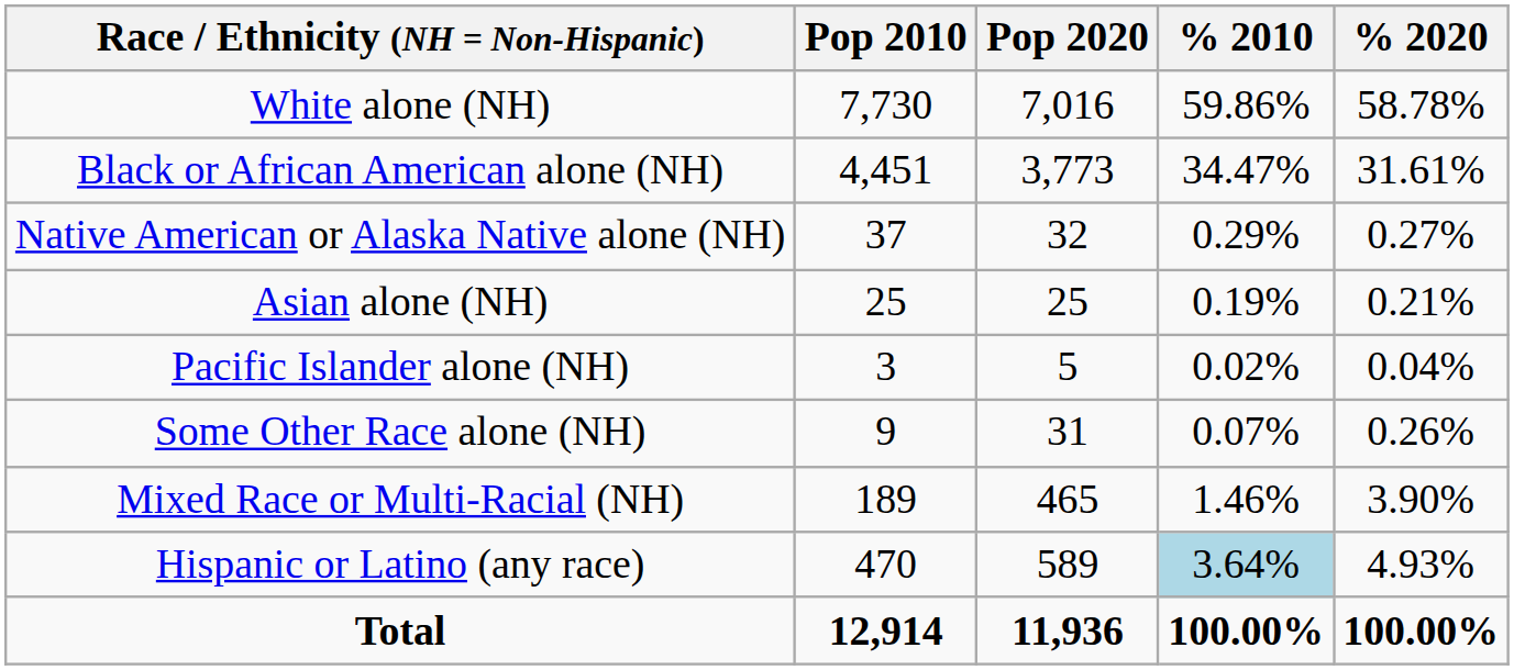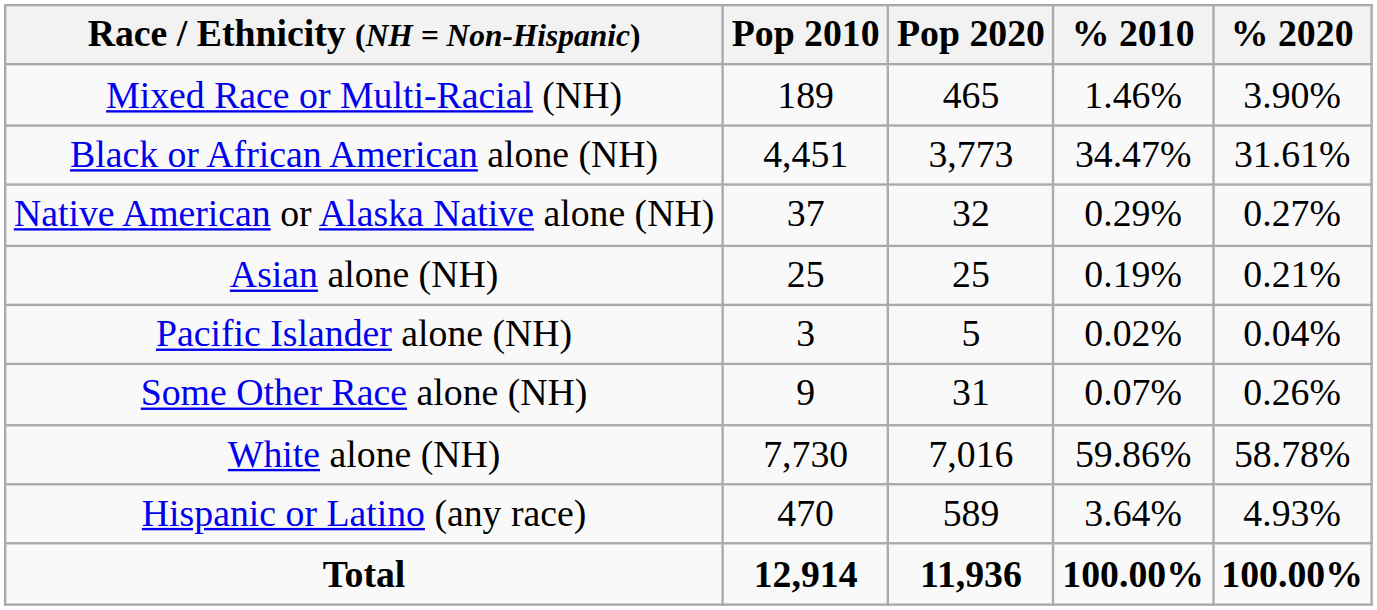 <table class="wikitable" style="text-align:center;">
 <tr>
 <th>Race / Ethnicity <small>(<em>NH = Non-Hispanic</em>)</small></th>
 <th>Pop 2010</th>
 <th>Pop 2020</th>
 <th>% 2010</th>
 <th>% 2020</th>
 </tr>
 <tr>
-<td><a href='#'>White</a> alone (NH)</td>
-<td>7,730</td>
-<td>7,016</td>
-<td>59.86%</td>
-<td>58.78%</td>
+<td><a href='#'>Mixed Race or Multi-Racial</a> (NH)</td>
+<td>189</td>
+<td>465</td>
+<td>1.46%</td>
+<td>3.90%</td>
 </tr>
 <tr>
 <td><a href='#'>Black or African American</a> alone (NH)</td>
 <td>4,451</td>
 <td>3,773</td>
 <td>34.47%</td>
 <td>31.61%</td>
 </tr>
 <tr>
 <td><a href='#'>Native American</a> or <a href='#'>Alaska Native</a> alone (NH)</td>
 <td>37</td>
 <td>32</td>
 <td>0.29%</td>
 <td>0.27%</td>
 </tr>
 <tr>
 <td><a href='#'>Asian</a> alone (NH)</td>
 <td>25</td>
 <td>25</td>
 <td>0.19%</td>
 <td>0.21%</td>
 </tr>
 <tr>
 <td><a href='#'>Pacific Islander</a> alone (NH)</td>
 <td>3</td>
 <td>5</td>
 <td>0.02%</td>
 <td>0.04%</td>
 </tr>
 <tr>
 <td><a href='#'>Some Other Race</a> alone (NH)</td>
 <td>9</td>
 <td>31</td>
 <td>0.07%</td>
 <td>0.26%</td>
 </tr>
 <tr>
-<td><a href='#'>Mixed Race or Multi-Racial</a> (NH)</td>
-<td>189</td>
-<td>465</td>
-<td>1.46%</td>
-<td>3.90%</td>
+<td><a href='#'>White</a> alone (NH)</td>
+<td>7,730</td>
+<td>7,016</td>
+<td>59.86%</td>
+<td>58.78%</td>
 </tr>
 <tr>
 <td><a href='#'>Hispanic or Latino</a> (any race)</td>
 <td>470</td>
 <td>589</td>
-<td style="background: lightblue;">3.64%</td>
+<td>3.64%</td>
 <td>4.93%</td>
 </tr>
 <tr>
 <td><strong>Total</strong></td>
 <td><strong>12,914</strong></td>
 <td><strong>11,936</strong></td>
 <td><strong>100.00%</strong></td>
 <td><strong>100.00%</strong></td>
 </tr>
 </table>
